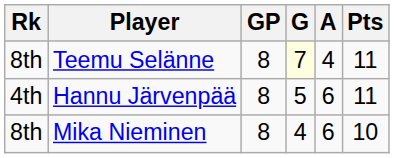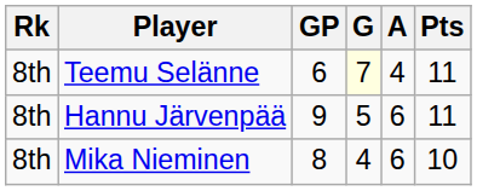 <table class=wikitable>
 <tr>
 <th>Rk</th>
 <th>Player</th>
 <th>GP</th>
 <th>G</th>
 <th>A</th>
 <th>Pts</th>
 </tr>
 <tr align=center>
 <td>8th</td>
 <td align=left><a href='#'>Teemu Selänne</a></td>
-<td>8</td>
+<td>6</td>
 <td style="background: lightyellow;">7</td>
 <td>4</td>
 <td>11</td>
 </tr>
 <tr align=center>
-<td>4th</td>
+<td>8th</td>
 <td align=left><a href='#'>Hannu Järvenpää</a></td>
-<td>8</td>
+<td>9</td>
 <td>5</td>
 <td>6</td>
 <td>11</td>
 </tr>
 <tr align=center>
 <td>8th</td>
 <td align=left><a href='#'>Mika Nieminen</a></td>
 <td>8</td>
 <td>4</td>
 <td>6</td>
 <td>10</td>
 </tr>
 </table>
